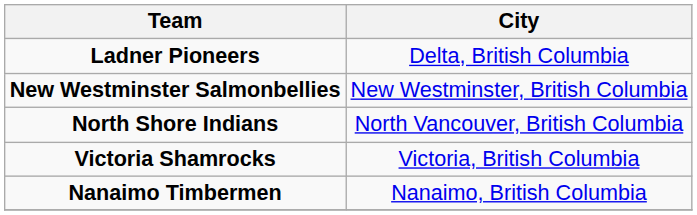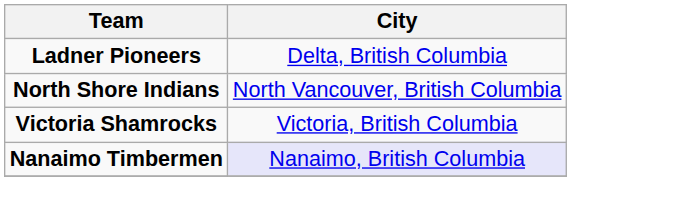 <table class="wikitable" style="text-align: center">
 <tr>
 <th>Team</th>
 <th>City</th>
 </tr>
 <tr>
 <td><strong>Ladner Pioneers</strong></td>
 <td><a href='#'>Delta, British Columbia</a></td>
-</tr>
-<tr>
-<td><strong>New Westminster Salmonbellies</strong></td>
-<td><a href='#'>New Westminster, British Columbia</a></td>
 </tr>
 <tr>
 <td><strong>North Shore Indians</strong></td>
 <td><a href='#'>North Vancouver, British Columbia</a></td>
 </tr>
 <tr>
 <td><strong>Victoria Shamrocks</strong></td>
 <td><a href='#'>Victoria, British Columbia</a></td>
 </tr>
 <tr>
 <td><strong>Nanaimo Timbermen</strong></td>
-<td><a href='#'>Nanaimo, British Columbia</a></td>
+<td style="background: lavender;"><a href='#'>Nanaimo, British Columbia</a></td>
 </tr>
 <tr>
 </tr>
 </table>
